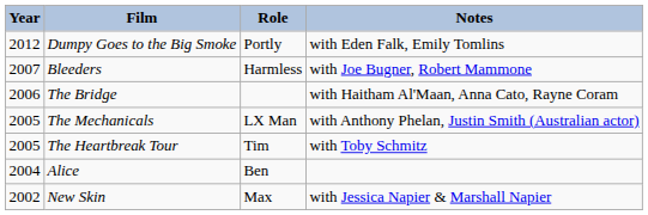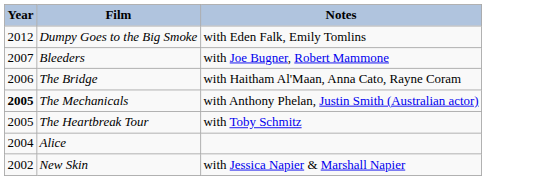 <table class="wikitable" style="font-size:90%">
 <tr style="text-align:center;">
 <th style="background:#B0C4DE;">Year</th>
 <th style="background:#B0C4DE;">Film</th>
-<th style="background:#B0C4DE;">Role</th>
 <th style="background:#B0C4DE;">Notes</th>
 </tr>
 <tr>
 <td>2012</td>
 <td><em>Dumpy Goes to the Big Smoke</em></td>
-<td>Portly</td>
 <td>with Eden Falk, Emily Tomlins</td>
 </tr>
 <tr>
 <td>2007</td>
 <td><em>Bleeders</em></td>
-<td>Harmless</td>
 <td>with <a href='#'>Joe Bugner</a>, <a href='#'>Robert Mammone</a></td>
 </tr>
 <tr>
 <td>2006</td>
 <td><em>The Bridge</em></td>
-<td></td>
 <td>with Haitham Al'Maan, Anna Cato, Rayne Coram</td>
 </tr>
 <tr>
-<td>2005</td>
+<td><strong>2005</strong></td>
 <td><em> The Mechanicals</em></td>
-<td>LX Man</td>
 <td>with Anthony Phelan, <a href='#'>Justin Smith (Australian actor)</a></td>
 </tr>
 <tr>
 <td>2005</td>
 <td><em>The Heartbreak Tour</em></td>
-<td>Tim</td>
 <td>with <a href='#'>Toby Schmitz</a></td>
 </tr>
 <tr>
 <td>2004</td>
 <td><em>Alice</em></td>
-<td>Ben</td>
 <td></td>
 </tr>
 <tr>
 <td>2002</td>
 <td><em>New Skin</em></td>
-<td>Max</td>
 <td>with <a href='#'>Jessica Napier</a> & <a href='#'>Marshall Napier</a></td>
 </tr>
 </table>
